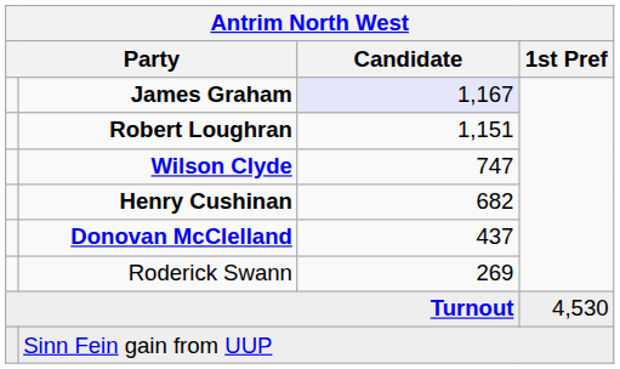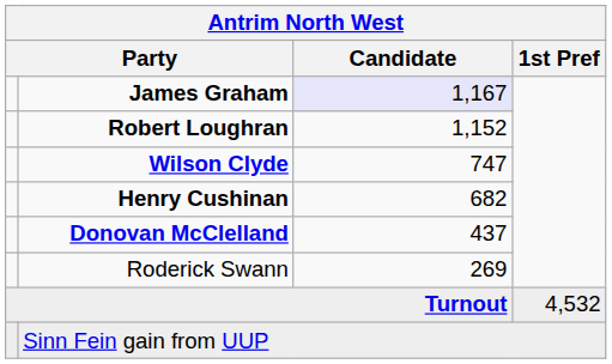 <table class="wikitable">
 <tr>
 <th colspan="4" align="center"><a href='#'>Antrim North West</a></th>
 </tr>
 <tr>
 <th colspan="2" align="center" width=200>Party</th>
 <th width=150>Candidate</th>
 <th width=60>1st Pref</th>
 </tr>
 <tr>
 <td></td>
 <td align="right"><strong>James Graham</strong></td>
 <td align="right" style="background: lavender;">1,167</td>
 </tr>
 <tr>
 <td></td>
 <td align="right"><strong>Robert Loughran</strong></td>
-<td align="right">1,151</td>
+<td align="right">1,152</td>
 </tr>
 <tr>
 <td></td>
 <td align="right"><strong><a href='#'>Wilson Clyde</a></strong></td>
 <td align="right">747</td>
 </tr>
 <tr>
 <td></td>
 <td align="right"><strong>Henry Cushinan</strong></td>
 <td align="right">682</td>
 </tr>
 <tr>
 <td></td>
 <td align="right"><strong><a href='#'>Donovan McClelland</a></strong></td>
 <td align="right">437</td>
 </tr>
 <tr>
 <td></td>
 <td align="right">Roderick Swann</td>
 <td align="right">269</td>
 </tr>
 <tr bgcolor="EEEEEE">
 <td colspan=3 align="right"><strong><a href='#'>Turnout</a></strong></td>
-<td align="right">4,530</td>
+<td align="right">4,532</td>
 </tr>
 <tr bgcolor="EEEEEE">
 <td bgcolor=></td>
 <td colspan=3 bgcolor="EEEEEE"><a href='#'>Sinn Fein</a> gain from <a href='#'>UUP</a></td>
 </tr>
 </table>
